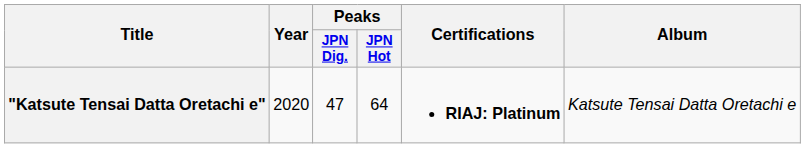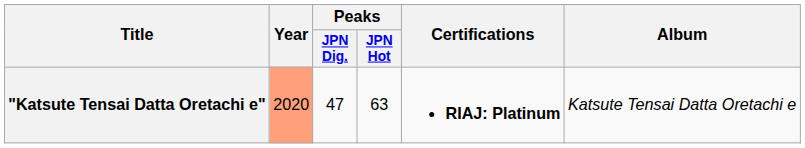 <table class="wikitable plainrowheaders" style="text-align:center">
 <tr>
 <th scope="col" rowspan="2">Title</th>
 <th scope="col" rowspan="2">Year</th>
 <th scope="col" colspan="2">Peaks</th>
 <th scope="col" rowspan="2">Certifications</th>
 <th scope="col" rowspan="2">Album</th>
 </tr>
 <tr>
 <th scope="col" style="width:2.75em;font-size:85%"><a href='#'>JPN<br>Dig.</a><br></th>
 <th scope="col" style="width:2.75em;font-size:85%"><a href='#'>JPN<br>Hot</a><br></th>
 </tr>
 <tr>
 <th scope="row">"Katsute Tensai Datta Oretachi e"</th>
-<td>2020</td>
+<td style="background: lightsalmon;">2020</td>
 <td>47</td>
-<td>64</td>
+<td>63</td>
 <td><strong><br><ul><li>RIAJ: Platinum </li></ul></strong></td>
 <td><em>Katsute Tensai Datta Oretachi e</em></td>
 </tr>
 </table>
